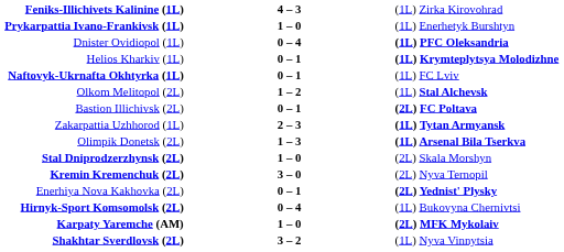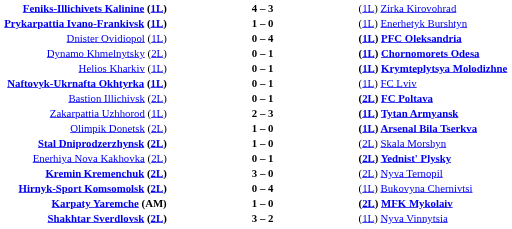 <table width=100% cellspacing=1>
 <tr>
 <th width=22%></th>
 <th width=20%></th>
 <th width=20%></th>
 <th></th>
 </tr>
 <tr style=font-size:90%>
 <td align=right><strong><a href='#'>Feniks-Illichivets Kalinine</a> (<a href='#'>1L</a>)</strong></td>
 <td align=center><strong>4 – 3</strong></td>
 <td>(<a href='#'>1L</a>) <a href='#'>Zirka Kirovohrad</a></td>
 <td></td>
 </tr>
 <tr style=font-size:90%>
 <td align=right><strong><a href='#'>Prykarpattia Ivano-Frankivsk</a> (<a href='#'>1L</a>)</strong></td>
 <td align=center><strong>1 – 0</strong></td>
 <td>(<a href='#'>1L</a>) <a href='#'>Enerhetyk Burshtyn</a></td>
 <td></td>
 </tr>
 <tr style=font-size:90%>
 <td align=right><a href='#'>Dnister Ovidiopol</a> (<a href='#'>1L</a>)</td>
 <td align=center><strong>0 – 4</strong></td>
 <td><strong>(<a href='#'>1L</a>) <a href='#'>PFC Oleksandria</a></strong></td>
 <td></td>
 </tr>
 <tr style=font-size:90%>
+<td align=right><a href='#'>Dynamo Khmelnytsky</a> (<a href='#'>2L</a>)</td>
+<td align=center><strong>0 – 1</strong></td>
+<td><strong>(<a href='#'>1L</a>) <a href='#'>Chornomorets Odesa</a></strong></td>
+<td></td>
+</tr>
+<tr style=font-size:90%>
 <td align=right><a href='#'>Helios Kharkiv</a> (<a href='#'>1L</a>)</td>
 <td align=center><strong>0 – 1</strong></td>
 <td><strong>(<a href='#'>1L</a>) <a href='#'>Krymteplytsya Molodizhne</a> </strong></td>
 <td></td>
 </tr>
 <tr style=font-size:90%>
 <td align=right><strong><a href='#'>Naftovyk-Ukrnafta Okhtyrka</a> (<a href='#'>1L</a>)</strong></td>
 <td align=center><strong>0 – 1</strong></td>
 <td>(<a href='#'>1L</a>) <a href='#'>FC Lviv</a></td>
-<td></td>
-</tr>
-<tr style=font-size:90%>
-<td align=right><a href='#'>Olkom Melitopol</a> (<a href='#'>2L</a>)</td>
-<td align=center><strong>1 – 2</strong></td>
-<td>(<a href='#'>1L</a>) <strong><a href='#'>Stal Alchevsk</a></strong></td>
 <td></td>
 </tr>
 <tr style=font-size:90%>
 <td align=right><a href='#'>Bastion Illichivsk</a> (<a href='#'>2L</a>)</td>
 <td align=center><strong>0 – 1</strong></td>
 <td><strong>(<a href='#'>2L</a>) <a href='#'>FC Poltava</a></strong></td>
 <td></td>
 </tr>
 <tr style=font-size:90%>
 <td align=right><a href='#'>Zakarpattia Uzhhorod</a> (<a href='#'>1L</a>)</td>
 <td align=center><strong>2 – 3</strong></td>
 <td><strong>(<a href='#'>1L</a>) <a href='#'>Tytan Armyansk</a></strong></td>
 <td></td>
 </tr>
 <tr style=font-size:90%>
 <td align=right><a href='#'>Olimpik Donetsk</a> (<a href='#'>2L</a>)</td>
-<td align=center><strong>1 – 3</strong></td>
+<td align=center><strong>1 – 0</strong></td>
 <td><strong>(<a href='#'>1L</a>) <a href='#'>Arsenal Bila Tserkva</a></strong></td>
 <td></td>
 </tr>
 <tr style=font-size:90%>
 <td align=right><strong><a href='#'>Stal Dniprodzerzhynsk</a> (<a href='#'>2L</a>)</strong></td>
 <td align=center><strong>1 – 0</strong></td>
 <td>(<a href='#'>2L</a>) <a href='#'>Skala Morshyn</a></td>
 <td></td>
 </tr>
 <tr style=font-size:90%>
+<td align=right><a href='#'>Enerhiya Nova Kakhovka</a> (<a href='#'>2L</a>)</td>
+<td align=center><strong>0 – 1</strong></td>
+<td><strong>(<a href='#'>2L</a>) <a href='#'>Yednist' Plysky</a></strong></td>
+<td></td>
+</tr>
+<tr style=font-size:90%>
 <td align=right><strong><a href='#'>Kremin Kremenchuk</a> (<a href='#'>2L</a>)</strong></td>
 <td align=center><strong>3 – 0</strong></td>
 <td>(<a href='#'>2L</a>) <a href='#'>Nyva Ternopil</a></td>
-<td></td>
-</tr>
-<tr style=font-size:90%>
-<td align=right><a href='#'>Enerhiya Nova Kakhovka</a> (<a href='#'>2L</a>)</td>
-<td align=center><strong>0 – 1</strong></td>
-<td><strong>(<a href='#'>2L</a>) <a href='#'>Yednist' Plysky</a></strong></td>
 <td></td>
 </tr>
 <tr style=font-size:90%>
 <td align=right><strong><a href='#'>Hirnyk-Sport Komsomolsk</a> (<a href='#'>2L</a>)</strong></td>
 <td align=center><strong>0 – 4</strong></td>
 <td>(<a href='#'>1L</a>) <a href='#'>Bukovyna Chernivtsi</a></td>
 <td></td>
 </tr>
 <tr style=font-size:90%>
 <td align=right><strong><a href='#'>Karpaty Yaremche</a> (AM)</strong></td>
 <td align=center><strong>1 – 0</strong></td>
 <td><strong>(<a href='#'>2L</a>) <a href='#'>MFK Mykolaiv</a></strong></td>
 <td></td>
 </tr>
 <tr style=font-size:90%>
 <td align=right><strong><a href='#'>Shakhtar Sverdlovsk</a> (<a href='#'>2L</a>)</strong></td>
 <td align=center><strong>3 – 2</strong></td>
 <td>(<a href='#'>1L</a>) <a href='#'>Nyva Vinnytsia</a></td>
 <td></td>
 </tr>
 </table>
